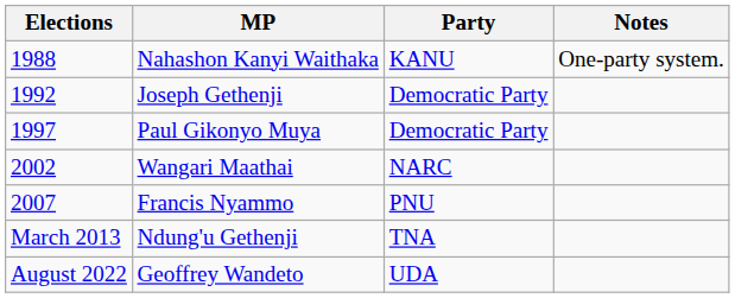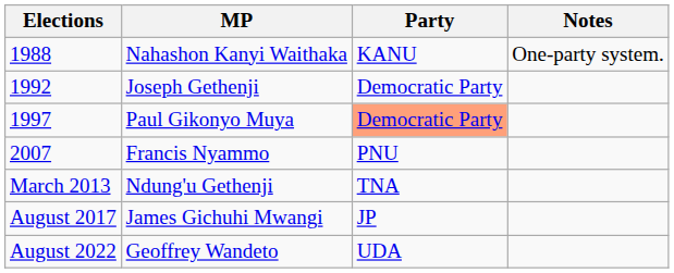 <table class="wikitable">
 <tr>
 <th>Elections</th>
 <th>MP </th>
 <th>Party</th>
 <th>Notes</th>
 </tr>
 <tr>
 <td><a href='#'>1988</a></td>
 <td><a href='#'>Nahashon Kanyi Waithaka</a></td>
 <td><a href='#'>KANU</a></td>
 <td>One-party system.</td>
 </tr>
 <tr>
 <td><a href='#'>1992</a></td>
 <td><a href='#'>Joseph Gethenji</a></td>
 <td><a href='#'>Democratic Party</a></td>
 <td></td>
 </tr>
 <tr>
 <td><a href='#'>1997</a></td>
 <td><a href='#'>Paul Gikonyo Muya</a></td>
-<td><a href='#'>Democratic Party</a></td>
-<td></td>
-</tr>
-<tr>
-<td><a href='#'>2002</a></td>
-<td><a href='#'>Wangari Maathai</a></td>
-<td><a href='#'>NARC</a></td>
+<td style="background: lightsalmon;"><a href='#'>Democratic Party</a></td>
 <td></td>
 </tr>
 <tr>
 <td><a href='#'>2007</a></td>
 <td><a href='#'>Francis Nyammo  </a></td>
 <td><a href='#'>PNU</a></td>
 <td></td>
 </tr>
 <tr>
 <td><a href='#'>March 2013</a></td>
 <td><a href='#'>Ndung'u Gethenji </a></td>
 <td><a href='#'>TNA</a></td>
 <td></td>
 </tr>
 <tr>
+<td><a href='#'>August 2017</a></td>
+<td><a href='#'>James Gichuhi Mwangi</a></td>
+<td><a href='#'>JP</a></td>
+<td></td>
+</tr>
+<tr>
 <td><a href='#'>August 2022</a></td>
 <td><a href='#'>Geoffrey Wandeto</a></td>
 <td><a href='#'>UDA</a></td>
 <td></td>
 </tr>
 </table>
